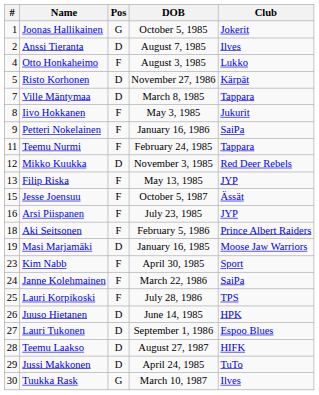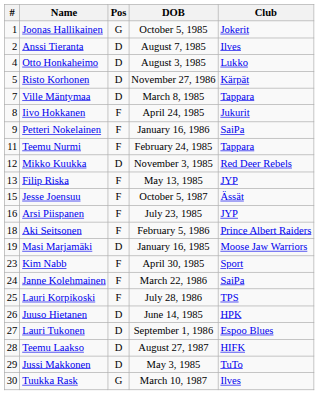 <table class="wikitable">
 <tr>
 <th>#</th>
 <th>Name</th>
 <th>Pos</th>
 <th>DOB</th>
 <th>Club</th>
 </tr>
 <tr>
 <td align=right>1</td>
 <td><a href='#'>Joonas Hallikainen</a></td>
 <td align=center>G</td>
 <td align=center>October 5, 1985</td>
 <td><a href='#'>Jokerit</a> </td>
 </tr>
 <tr>
 <td align=right>2</td>
 <td><a href='#'>Anssi Tieranta</a></td>
 <td align=center>D</td>
 <td align=center>August 7, 1985</td>
 <td><a href='#'>Ilves</a> </td>
 </tr>
 <tr>
 <td align=right>4</td>
 <td><a href='#'>Otto Honkaheimo</a></td>
-<td align=center>F</td>
+<td align=center>D</td>
 <td align=center>August 3, 1985</td>
 <td><a href='#'>Lukko</a> </td>
 </tr>
 <tr>
 <td align=right>5</td>
 <td><a href='#'>Risto Korhonen</a></td>
 <td align=center>D</td>
 <td align=center>November 27, 1986</td>
 <td><a href='#'>Kärpät</a> </td>
 </tr>
 <tr>
 <td align=right>7</td>
 <td><a href='#'>Ville Mäntymaa</a></td>
 <td align=center>D</td>
 <td align=center>March 8, 1985</td>
 <td><a href='#'>Tappara</a> </td>
 </tr>
 <tr>
 <td align=right>8</td>
 <td><a href='#'>Iivo Hokkanen</a></td>
 <td align=center>F</td>
-<td align=center>May 3, 1985</td>
+<td align=center>April 24, 1985</td>
 <td><a href='#'>Jukurit</a> </td>
 </tr>
 <tr>
 <td align=right>9</td>
 <td><a href='#'>Petteri Nokelainen</a></td>
 <td align=center>F</td>
 <td align=center>January 16, 1986</td>
 <td><a href='#'>SaiPa</a> </td>
 </tr>
 <tr>
 <td align=right>11</td>
 <td><a href='#'>Teemu Nurmi</a></td>
 <td align=center>F</td>
 <td align=center>February 24, 1985</td>
 <td><a href='#'>Tappara</a> </td>
 </tr>
 <tr>
 <td align=right>12</td>
 <td><a href='#'>Mikko Kuukka</a></td>
 <td align=center>D</td>
 <td align=center>November 3, 1985</td>
 <td><a href='#'>Red Deer Rebels</a> </td>
 </tr>
 <tr>
 <td align=right>13</td>
 <td><a href='#'>Filip Riska</a></td>
 <td align=center>F</td>
 <td align=center>May 13, 1985</td>
 <td><a href='#'>JYP</a> </td>
 </tr>
 <tr>
 <td align=right>15</td>
 <td><a href='#'>Jesse Joensuu</a></td>
 <td align=center>F</td>
 <td align=center>October 5, 1987</td>
 <td><a href='#'>Ässät</a> </td>
 </tr>
 <tr>
 <td align=right>16</td>
 <td><a href='#'>Arsi Piispanen</a></td>
 <td align=center>F</td>
 <td align=center>July 23, 1985</td>
 <td><a href='#'>JYP</a> </td>
 </tr>
 <tr>
 <td align=right>18</td>
 <td><a href='#'>Aki Seitsonen</a></td>
 <td align=center>F</td>
 <td align=center>February 5, 1986</td>
 <td><a href='#'>Prince Albert Raiders</a> </td>
 </tr>
 <tr>
 <td align=right>19</td>
 <td><a href='#'>Masi Marjamäki</a></td>
 <td align=center>D</td>
 <td align=center>January 16, 1985</td>
 <td><a href='#'>Moose Jaw Warriors</a> </td>
 </tr>
 <tr>
 <td align=right>23</td>
 <td><a href='#'>Kim Nabb</a></td>
 <td align=center>F</td>
 <td align=center>April 30, 1985</td>
 <td><a href='#'>Sport</a> </td>
 </tr>
 <tr>
 <td align=right>24</td>
 <td><a href='#'>Janne Kolehmainen</a></td>
 <td align=center>F</td>
 <td align=center>March 22, 1986</td>
 <td><a href='#'>SaiPa</a> </td>
 </tr>
 <tr>
 <td align=right>25</td>
 <td><a href='#'>Lauri Korpikoski</a></td>
 <td align=center>F</td>
 <td align=center>July 28, 1986</td>
 <td><a href='#'>TPS</a> </td>
 </tr>
 <tr>
 <td align=right>26</td>
 <td><a href='#'>Juuso Hietanen</a></td>
 <td align=center>D</td>
 <td align=center>June 14, 1985</td>
 <td><a href='#'>HPK</a> </td>
 </tr>
 <tr>
 <td align=right>27</td>
 <td><a href='#'>Lauri Tukonen</a></td>
 <td align=center>D</td>
 <td align=center>September 1, 1986</td>
 <td><a href='#'>Espoo Blues</a> </td>
 </tr>
 <tr>
 <td align=right>28</td>
 <td><a href='#'>Teemu Laakso</a></td>
 <td align=center>D</td>
 <td align=center>August 27, 1987</td>
 <td><a href='#'>HIFK</a> </td>
 </tr>
 <tr>
 <td align=right>29</td>
 <td><a href='#'>Jussi Makkonen</a></td>
 <td align=center>D</td>
-<td align=center>April 24, 1985</td>
+<td align=center>May 3, 1985</td>
 <td><a href='#'>TuTo</a> </td>
 </tr>
 <tr>
 <td align=right>30</td>
 <td><a href='#'>Tuukka Rask</a></td>
 <td align=center>G</td>
 <td align=center>March 10, 1987</td>
 <td><a href='#'>Ilves</a> </td>
 </tr>
 </table>
